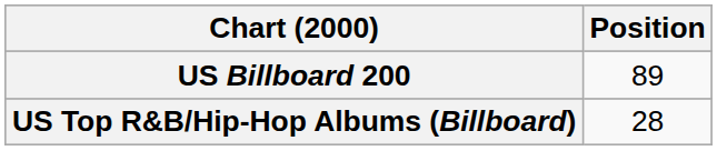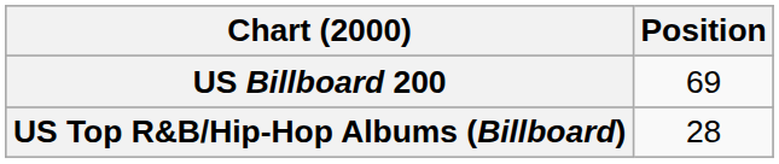 <table class="wikitable sortable plainrowheaders" style="text-align:center">
 <tr>
 <th scope="col">Chart (2000)</th>
 <th scope="col">Position</th>
 </tr>
 <tr>
 <th scope="row">US <em>Billboard</em> 200</th>
-<td>89</td>
+<td>69</td>
 </tr>
 <tr>
 <th scope="row">US Top R&B/Hip-Hop Albums (<em>Billboard</em>)</th>
 <td>28</td>
 </tr>
 </table>
